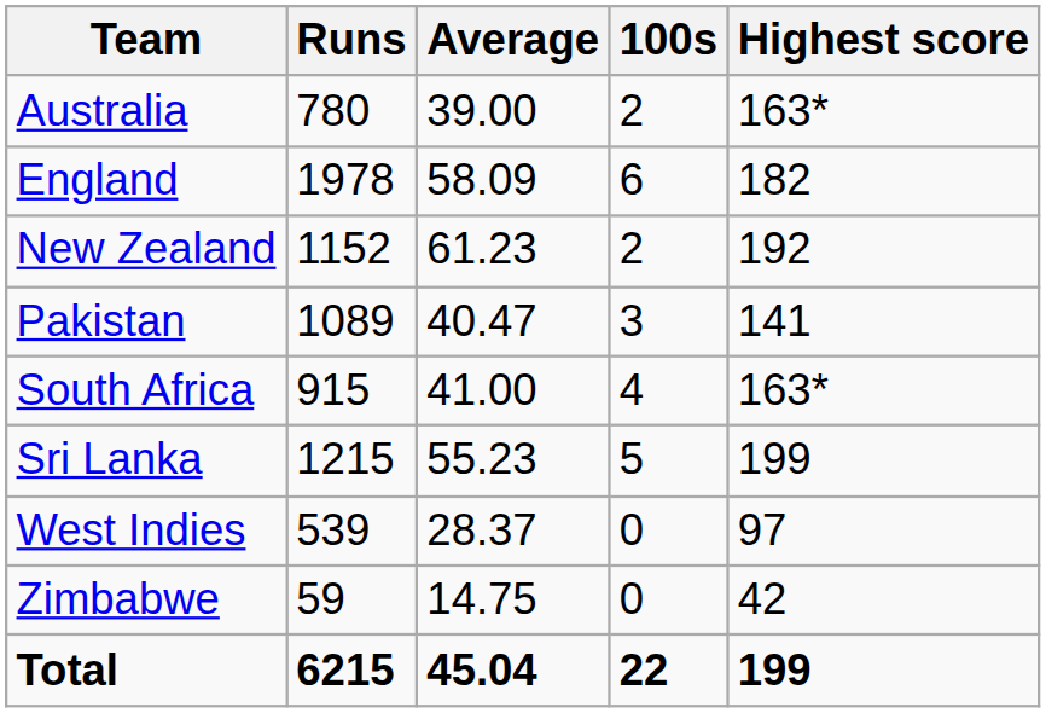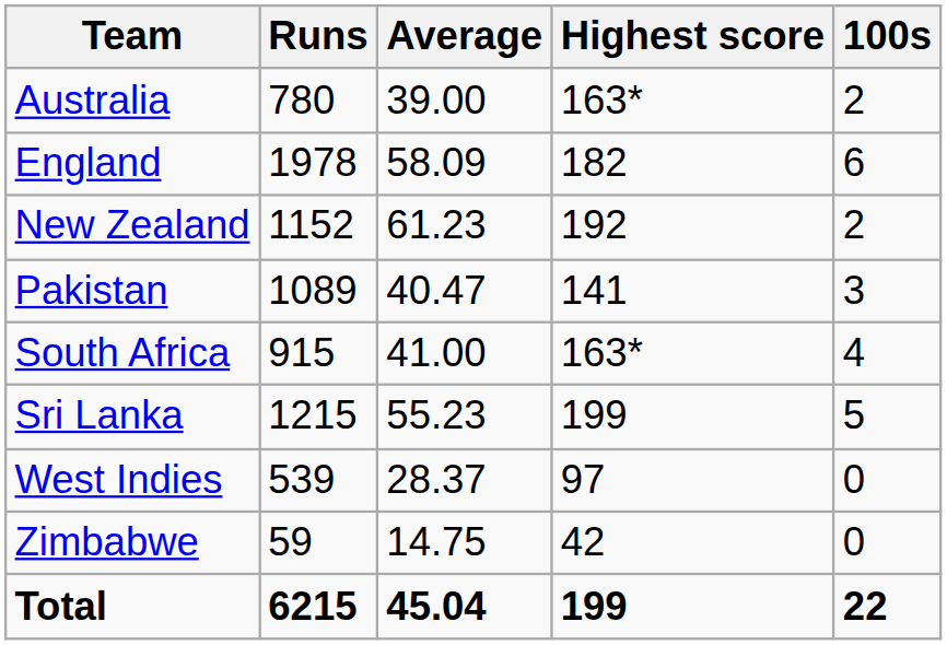 <table class="wikitable sortable">
 <tr>
 <th>Team</th>
 <th>Runs</th>
 <th>Average</th>
+<th>Highest score</th>
 <th>100s</th>
-<th>Highest score</th>
 </tr>
 <tr>
 <td><a href='#'>Australia</a></td>
 <td>780</td>
 <td>39.00</td>
+<td>163*</td>
 <td>2</td>
-<td>163*</td>
 </tr>
 <tr>
 <td><a href='#'>England</a></td>
 <td>1978</td>
 <td>58.09</td>
+<td>182</td>
 <td>6</td>
-<td>182</td>
 </tr>
 <tr>
 <td><a href='#'>New Zealand</a></td>
 <td>1152</td>
 <td>61.23</td>
+<td>192</td>
 <td>2</td>
-<td>192</td>
 </tr>
 <tr>
 <td><a href='#'>Pakistan</a></td>
 <td>1089</td>
 <td>40.47</td>
+<td>141</td>
 <td>3</td>
-<td>141</td>
 </tr>
 <tr>
 <td><a href='#'>South Africa</a></td>
 <td>915</td>
 <td>41.00</td>
+<td>163*</td>
 <td>4</td>
-<td>163*</td>
 </tr>
 <tr>
 <td><a href='#'>Sri Lanka</a></td>
 <td>1215</td>
 <td>55.23</td>
+<td>199</td>
 <td>5</td>
-<td>199</td>
 </tr>
 <tr>
 <td><a href='#'>West Indies</a></td>
 <td>539</td>
 <td>28.37</td>
+<td>97</td>
 <td>0</td>
-<td>97</td>
 </tr>
 <tr>
 <td><a href='#'>Zimbabwe</a></td>
 <td>59</td>
 <td>14.75</td>
+<td>42</td>
 <td>0</td>
-<td>42</td>
 </tr>
 <tr>
 <td><strong>Total</strong></td>
 <td><strong>6215</strong></td>
 <td><strong>45.04</strong></td>
+<td><strong>199</strong></td>
 <td><strong>22</strong></td>
-<td><strong>199</strong></td>
 </tr>
 </table>
